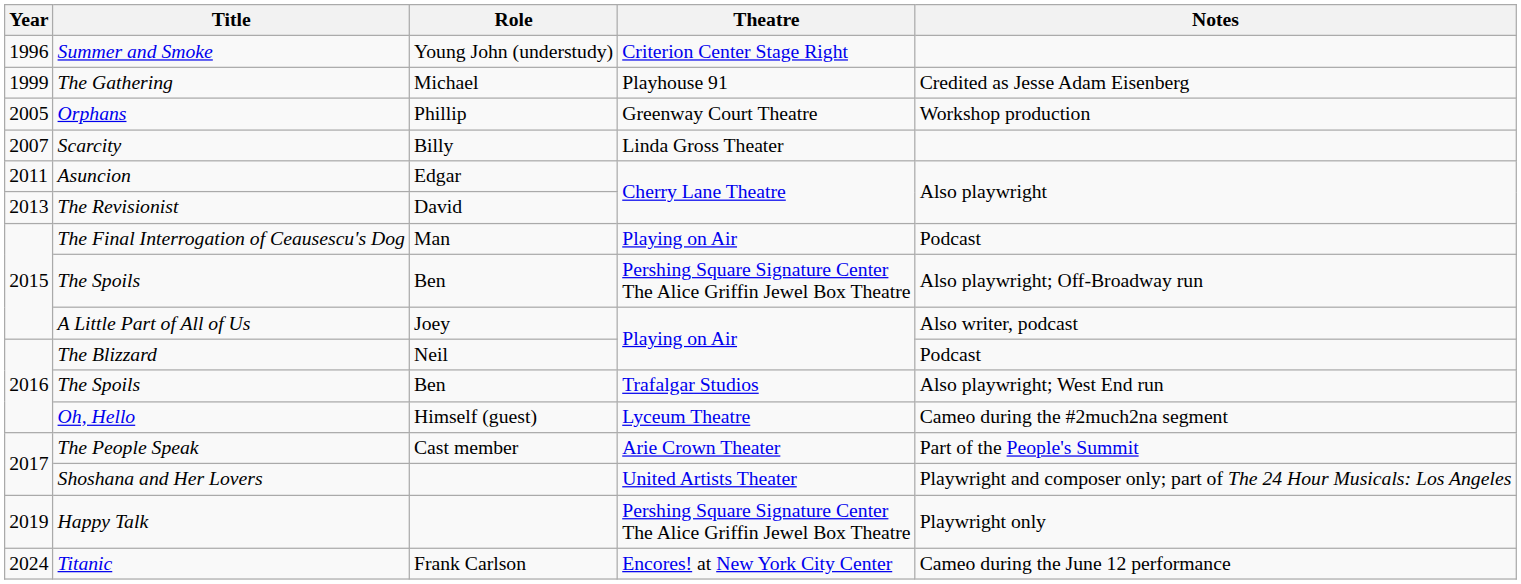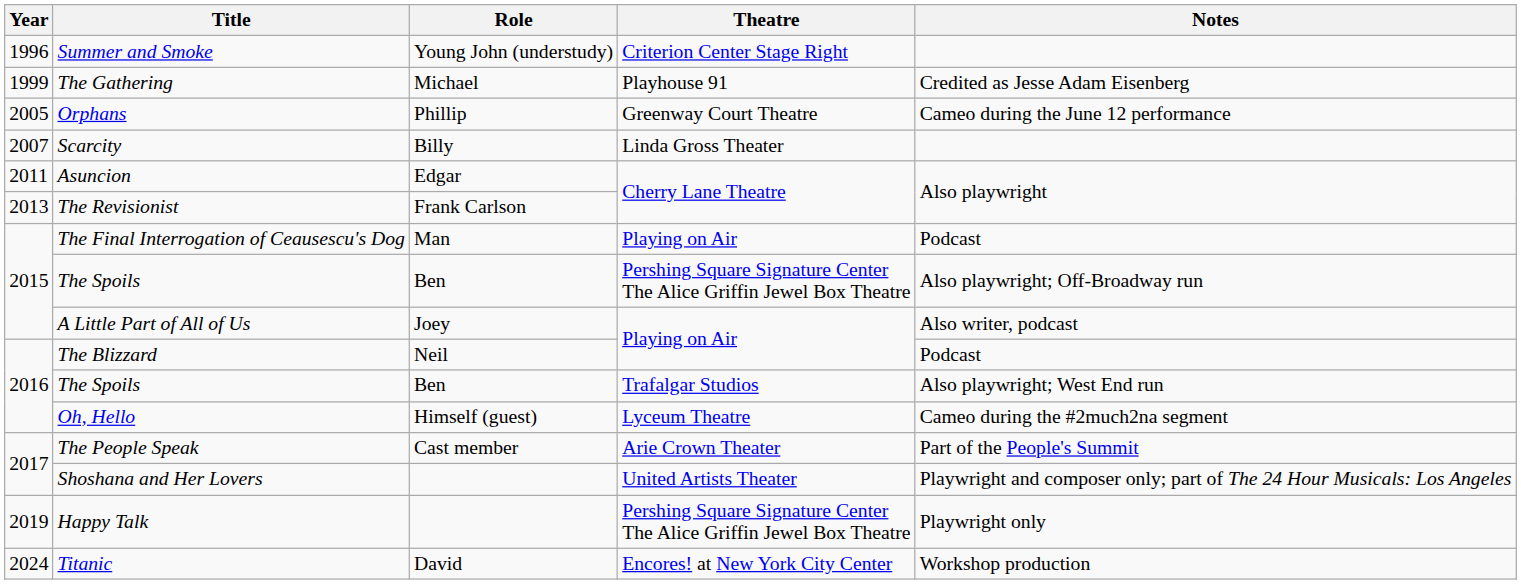 <table class="wikitable sortable">
 <tr>
 <th>Year</th>
 <th>Title</th>
 <th>Role</th>
 <th>Theatre</th>
 <th>Notes</th>
 </tr>
 <tr>
 <td>1996</td>
 <td><em><a href='#'>Summer and Smoke</a></em></td>
 <td>Young John (understudy)</td>
 <td><a href='#'>Criterion Center Stage Right</a></td>
 <td></td>
 </tr>
 <tr>
 <td>1999</td>
 <td><em>The Gathering</em></td>
 <td>Michael</td>
 <td>Playhouse 91</td>
 <td>Credited as Jesse Adam Eisenberg</td>
 </tr>
 <tr>
 <td>2005</td>
 <td><em><a href='#'>Orphans</a></em></td>
 <td>Phillip</td>
 <td>Greenway Court Theatre</td>
-<td>Workshop production</td>
+<td>Cameo during the June 12 performance</td>
 </tr>
 <tr>
 <td>2007</td>
 <td><em>Scarcity</em></td>
 <td>Billy</td>
 <td>Linda Gross Theater</td>
 <td></td>
 </tr>
 <tr>
 <td>2011</td>
 <td><em>Asuncion</em></td>
 <td>Edgar</td>
 <td rowspan="2"><a href='#'>Cherry Lane Theatre</a></td>
 <td rowspan="2">Also playwright</td>
 </tr>
 <tr>
 <td>2013</td>
 <td><em>The Revisionist</em></td>
-<td>David</td>
+<td>Frank Carlson</td>
 </tr>
 <tr>
 <td rowspan="3">2015</td>
 <td><em>The Final Interrogation of Ceausescu's Dog</em></td>
 <td>Man</td>
 <td><a href='#'>Playing on Air</a></td>
 <td>Podcast</td>
 </tr>
 <tr>
 <td><em>The Spoils</em></td>
 <td>Ben</td>
 <td><a href='#'>Pershing Square Signature Center</a><br>The Alice Griffin Jewel Box Theatre</td>
 <td>Also playwright; Off-Broadway run</td>
 </tr>
 <tr>
 <td><em>A Little Part of All of Us</em></td>
 <td>Joey</td>
 <td rowspan="2"><a href='#'>Playing on Air</a></td>
 <td>Also writer, podcast</td>
 </tr>
 <tr>
 <td rowspan="3">2016</td>
 <td><em>The Blizzard</em></td>
 <td>Neil</td>
 <td>Podcast</td>
 </tr>
 <tr>
 <td><em>The Spoils</em></td>
 <td>Ben</td>
 <td><a href='#'>Trafalgar Studios</a></td>
 <td>Also playwright; West End run</td>
 </tr>
 <tr>
 <td><em><a href='#'>Oh, Hello</a></em></td>
 <td>Himself (guest)</td>
 <td><a href='#'>Lyceum Theatre</a></td>
 <td>Cameo during the #2much2na segment</td>
 </tr>
 <tr>
 <td rowspan="2">2017</td>
 <td><em>The People Speak</em></td>
 <td>Cast member</td>
 <td><a href='#'>Arie Crown Theater</a></td>
 <td>Part of the <a href='#'>People's Summit</a></td>
 </tr>
 <tr>
 <td><em>Shoshana and Her Lovers</em></td>
 <td></td>
 <td><a href='#'>United Artists Theater</a></td>
 <td>Playwright and composer only; part of <em>The 24 Hour Musicals: Los Angeles</em></td>
 </tr>
 <tr>
 <td>2019</td>
 <td><em>Happy Talk</em></td>
 <td></td>
 <td><a href='#'>Pershing Square Signature Center</a><br>The Alice Griffin Jewel Box Theatre</td>
 <td>Playwright only</td>
 </tr>
 <tr>
 <td>2024</td>
 <td><em><a href='#'>Titanic</a></em></td>
-<td>Frank Carlson</td>
+<td>David</td>
 <td><a href='#'>Encores!</a> at <a href='#'>New York City Center</a></td>
-<td>Cameo during the June 12 performance</td>
+<td>Workshop production</td>
 </tr>
 </table>
